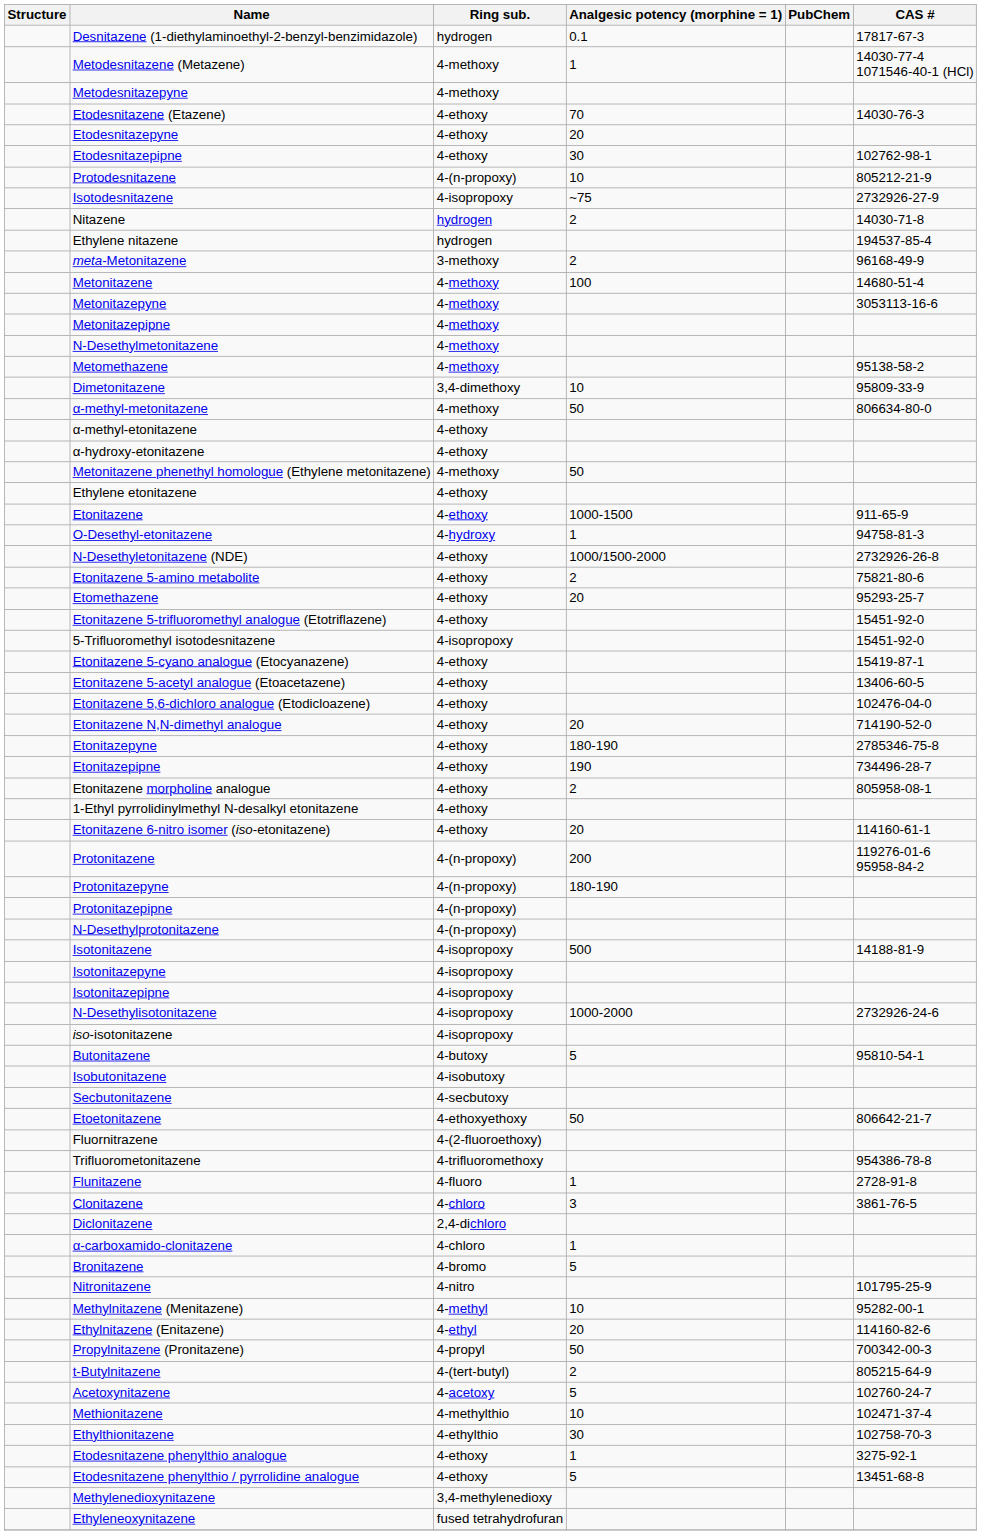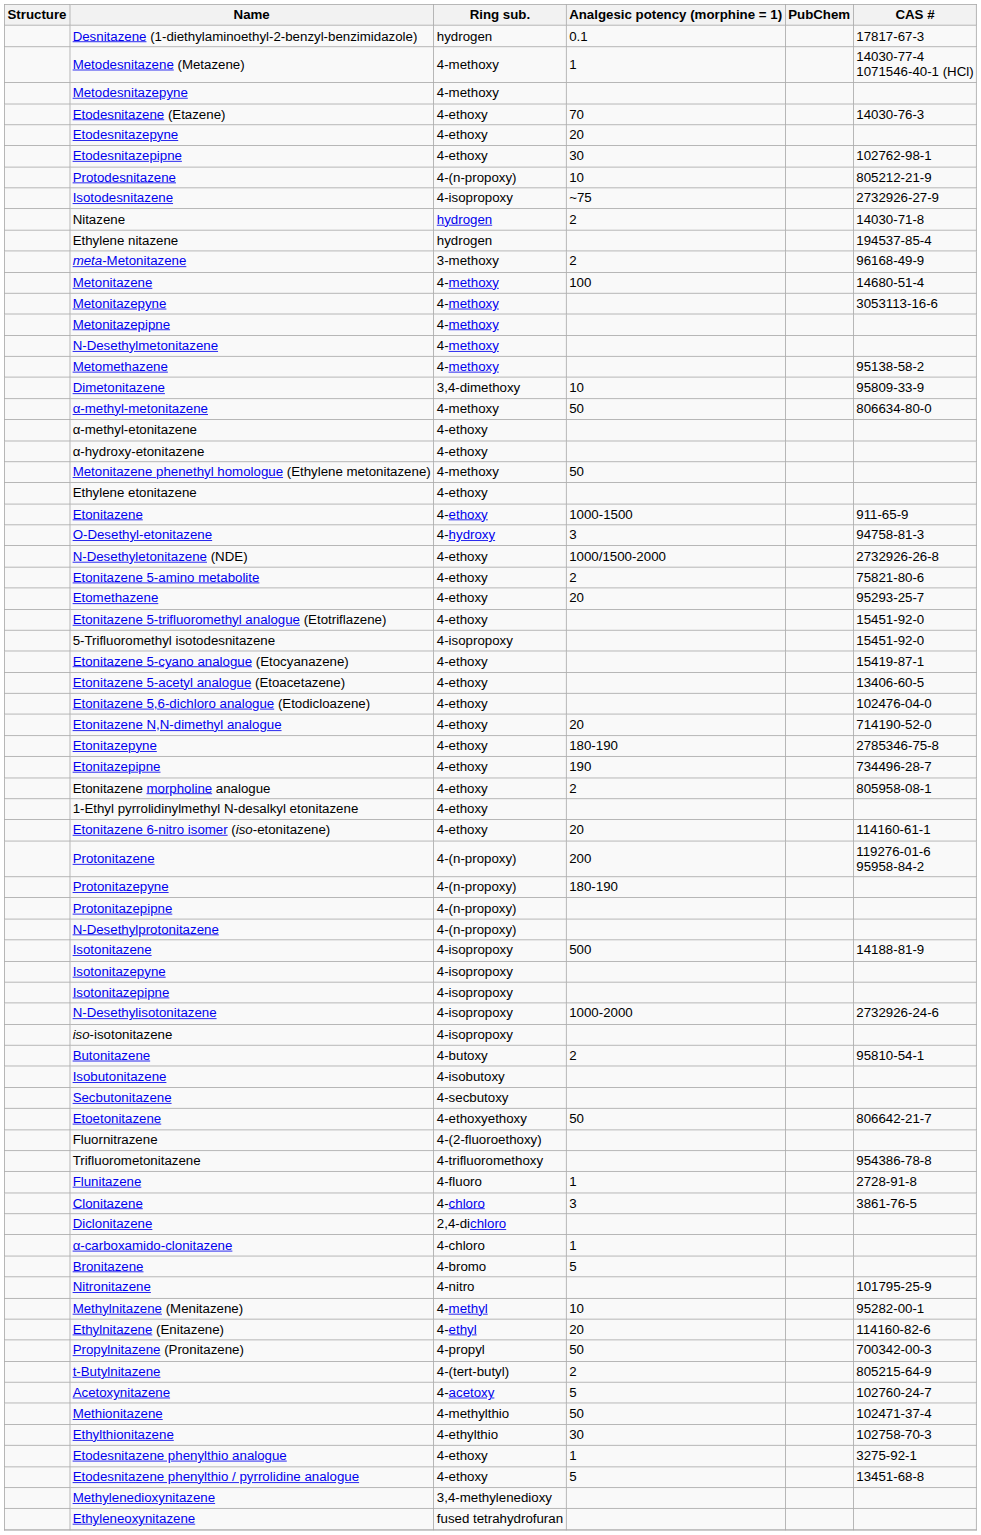 <table class="wikitable sticky-header sortable">
 <tr>
 <th>Structure</th>
 <th>Name</th>
 <th>Ring sub.</th>
 <th>Analgesic potency (morphine = 1)</th>
 <th>PubChem</th>
 <th>CAS #</th>
 </tr>
 <tr>
 <td></td>
 <td><a href='#'>Desnitazene</a> (1-diethylaminoethyl-2-benzyl-benzimidazole)</td>
 <td>hydrogen</td>
 <td>0.1</td>
 <td></td>
 <td>17817-67-3</td>
 </tr>
 <tr>
 <td></td>
 <td><a href='#'>Metodesnitazene</a> (Metazene)</td>
 <td>4-methoxy</td>
 <td>1</td>
 <td></td>
 <td>14030-77-4<br>1071546-40-1 (HCl)</td>
 </tr>
 <tr>
 <td></td>
 <td><a href='#'>Metodesnitazepyne</a></td>
 <td>4-methoxy</td>
 <td></td>
 <td></td>
 <td></td>
 </tr>
 <tr>
 <td></td>
 <td><a href='#'>Etodesnitazene</a> (Etazene)</td>
 <td>4-ethoxy</td>
 <td>70</td>
 <td></td>
 <td>14030-76-3</td>
 </tr>
 <tr>
 <td></td>
 <td><a href='#'>Etodesnitazepyne</a></td>
 <td>4-ethoxy</td>
 <td>20</td>
 <td></td>
 <td></td>
 </tr>
 <tr>
 <td></td>
 <td><a href='#'>Etodesnitazepipne</a></td>
 <td>4-ethoxy</td>
 <td>30</td>
 <td></td>
 <td>102762-98-1</td>
 </tr>
 <tr>
 <td></td>
 <td><a href='#'>Protodesnitazene</a></td>
 <td>4-(n-propoxy)</td>
 <td>10</td>
 <td></td>
 <td>805212-21-9</td>
 </tr>
 <tr>
 <td></td>
 <td><a href='#'>Isotodesnitazene</a></td>
 <td>4-isopropoxy</td>
 <td>~75</td>
 <td></td>
 <td>2732926-27-9</td>
 </tr>
 <tr>
 <td></td>
 <td>Nitazene</td>
 <td><a href='#'>hydrogen</a></td>
 <td>2</td>
 <td></td>
 <td>14030-71-8</td>
 </tr>
 <tr>
 <td></td>
 <td>Ethylene nitazene</td>
 <td>hydrogen</td>
 <td></td>
 <td></td>
 <td>194537-85-4</td>
 </tr>
 <tr>
 <td></td>
 <td><a href='#'><em>meta</em>-Metonitazene</a></td>
 <td>3-methoxy</td>
 <td>2</td>
 <td></td>
 <td>96168-49-9</td>
 </tr>
 <tr>
 <td></td>
 <td><a href='#'>Metonitazene</a></td>
 <td>4-<a href='#'>methoxy</a></td>
 <td>100</td>
 <td></td>
 <td>14680-51-4</td>
 </tr>
 <tr>
 <td></td>
 <td><a href='#'>Metonitazepyne</a></td>
 <td>4-<a href='#'>methoxy</a></td>
 <td></td>
 <td></td>
 <td>3053113-16-6</td>
 </tr>
 <tr>
 <td></td>
 <td><a href='#'>Metonitazepipne</a></td>
 <td>4-<a href='#'>methoxy</a></td>
 <td></td>
 <td></td>
 <td></td>
 </tr>
 <tr>
 <td></td>
 <td><a href='#'>N-Desethylmetonitazene</a></td>
 <td>4-<a href='#'>methoxy</a></td>
 <td></td>
 <td></td>
 <td></td>
 </tr>
 <tr>
 <td></td>
 <td><a href='#'>Metomethazene</a></td>
 <td>4-<a href='#'>methoxy</a></td>
 <td></td>
 <td></td>
 <td>95138-58-2</td>
 </tr>
 <tr>
 <td></td>
 <td><a href='#'>Dimetonitazene</a></td>
 <td>3,4-dimethoxy</td>
 <td>10</td>
 <td></td>
 <td>95809-33-9</td>
 </tr>
 <tr>
 <td></td>
 <td><a href='#'>α-methyl-metonitazene</a></td>
 <td>4-methoxy</td>
 <td>50</td>
 <td></td>
 <td>806634-80-0</td>
 </tr>
 <tr>
 <td></td>
 <td>α-methyl-etonitazene</td>
 <td>4-ethoxy</td>
 <td></td>
 <td></td>
 <td></td>
 </tr>
 <tr>
 <td></td>
 <td>α-hydroxy-etonitazene</td>
 <td>4-ethoxy</td>
 <td></td>
 <td></td>
 <td></td>
 </tr>
 <tr>
 <td></td>
 <td><a href='#'>Metonitazene phenethyl homologue</a> (Ethylene metonitazene)</td>
 <td>4-methoxy</td>
 <td>50</td>
 <td></td>
 <td></td>
 </tr>
 <tr>
 <td></td>
 <td>Ethylene etonitazene</td>
 <td>4-ethoxy</td>
 <td></td>
 <td></td>
 <td></td>
 </tr>
 <tr>
 <td></td>
 <td><a href='#'>Etonitazene</a></td>
 <td>4-<a href='#'>ethoxy</a></td>
 <td>1000-1500</td>
 <td></td>
 <td>911-65-9</td>
 </tr>
 <tr>
 <td></td>
 <td><a href='#'>O-Desethyl-etonitazene</a></td>
 <td>4-<a href='#'>hydroxy</a></td>
-<td>1</td>
+<td>3</td>
 <td></td>
 <td>94758-81-3</td>
 </tr>
 <tr>
 <td></td>
 <td><a href='#'>N-Desethyletonitazene</a> (NDE)</td>
 <td>4-ethoxy</td>
 <td>1000/1500-2000</td>
 <td></td>
 <td>2732926-26-8</td>
 </tr>
 <tr>
 <td></td>
 <td><a href='#'>Etonitazene 5-amino metabolite</a></td>
 <td>4-ethoxy</td>
 <td>2</td>
 <td></td>
 <td>75821-80-6</td>
 </tr>
 <tr>
 <td></td>
 <td><a href='#'>Etomethazene</a></td>
 <td>4-ethoxy</td>
 <td>20</td>
 <td></td>
 <td>95293-25-7</td>
 </tr>
 <tr>
 <td></td>
 <td><a href='#'>Etonitazene 5-trifluoromethyl analogue</a> (Etotriflazene)</td>
 <td>4-ethoxy</td>
 <td></td>
 <td></td>
 <td>15451-92-0</td>
 </tr>
 <tr>
 <td></td>
 <td>5-Trifluoromethyl isotodesnitazene</td>
 <td>4-isopropoxy</td>
 <td></td>
 <td></td>
 <td>15451-92-0</td>
 </tr>
 <tr>
 <td></td>
 <td><a href='#'>Etonitazene 5-cyano analogue</a> (Etocyanazene) </td>
 <td>4-ethoxy</td>
 <td></td>
 <td></td>
 <td>15419-87-1</td>
 </tr>
 <tr>
 <td></td>
 <td><a href='#'>Etonitazene 5-acetyl analogue</a> (Etoacetazene) </td>
 <td>4-ethoxy</td>
 <td></td>
 <td></td>
 <td>13406-60-5</td>
 </tr>
 <tr>
 <td></td>
 <td><a href='#'>Etonitazene 5,6-dichloro analogue</a> (Etodicloazene)</td>
 <td>4-ethoxy</td>
 <td></td>
 <td></td>
 <td>102476-04-0</td>
 </tr>
 <tr>
 <td></td>
 <td><a href='#'>Etonitazene N,N-dimethyl analogue</a></td>
 <td>4-ethoxy</td>
 <td>20</td>
 <td></td>
 <td>714190-52-0</td>
 </tr>
 <tr>
 <td></td>
 <td><a href='#'>Etonitazepyne</a></td>
 <td>4-ethoxy</td>
 <td>180-190</td>
 <td></td>
 <td>2785346-75-8</td>
 </tr>
 <tr>
 <td></td>
 <td><a href='#'>Etonitazepipne</a></td>
 <td>4-ethoxy</td>
 <td>190 </td>
 <td></td>
 <td>734496-28-7</td>
 </tr>
 <tr>
 <td></td>
 <td>Etonitazene <a href='#'>morpholine</a> analogue</td>
 <td>4-ethoxy</td>
 <td>2</td>
 <td></td>
 <td>805958-08-1</td>
 </tr>
 <tr>
 <td></td>
 <td>1-Ethyl pyrrolidinylmethyl N-desalkyl etonitazene</td>
 <td>4-ethoxy</td>
 <td></td>
 <td></td>
 <td></td>
 </tr>
 <tr>
 <td></td>
 <td><a href='#'>Etonitazene 6-nitro isomer</a> (<em>iso</em>-etonitazene) </td>
 <td>4-ethoxy</td>
 <td>20</td>
 <td></td>
 <td>114160-61-1</td>
 </tr>
 <tr>
 <td></td>
 <td><a href='#'>Protonitazene</a></td>
 <td>4-(n-propoxy)</td>
 <td>200</td>
 <td></td>
 <td>119276-01-6<br>95958-84-2</td>
 </tr>
 <tr>
 <td></td>
 <td><a href='#'>Protonitazepyne</a></td>
 <td>4-(n-propoxy)</td>
 <td>180-190</td>
 <td></td>
 <td></td>
 </tr>
 <tr>
 <td></td>
 <td><a href='#'>Protonitazepipne</a></td>
 <td>4-(n-propoxy)</td>
 <td></td>
 <td></td>
 <td></td>
 </tr>
 <tr>
 <td></td>
 <td><a href='#'>N-Desethylprotonitazene</a></td>
 <td>4-(n-propoxy)</td>
 <td></td>
 <td></td>
 <td></td>
 </tr>
 <tr>
 <td></td>
 <td><a href='#'>Isotonitazene</a></td>
 <td>4-isopropoxy</td>
 <td>500</td>
 <td></td>
 <td>14188-81-9</td>
 </tr>
 <tr>
 <td></td>
 <td><a href='#'>Isotonitazepyne</a></td>
 <td>4-isopropoxy</td>
 <td></td>
 <td></td>
 <td></td>
 </tr>
 <tr>
 <td></td>
 <td><a href='#'>Isotonitazepipne</a></td>
 <td>4-isopropoxy</td>
 <td></td>
 <td></td>
 <td></td>
 </tr>
 <tr>
 <td></td>
 <td><a href='#'>N-Desethylisotonitazene</a></td>
 <td>4-isopropoxy</td>
 <td>1000-2000</td>
 <td></td>
 <td>2732926-24-6</td>
 </tr>
 <tr>
 <td></td>
 <td><em>iso</em>-isotonitazene</td>
 <td>4-isopropoxy</td>
 <td></td>
 <td></td>
 <td></td>
 </tr>
 <tr>
 <td></td>
 <td><a href='#'>Butonitazene</a></td>
 <td>4-butoxy</td>
-<td>5</td>
+<td>2</td>
 <td></td>
 <td>95810-54-1</td>
 </tr>
 <tr>
 <td></td>
 <td><a href='#'>Isobutonitazene</a></td>
 <td>4-isobutoxy</td>
 <td></td>
 <td></td>
 <td></td>
 </tr>
 <tr>
 <td></td>
 <td><a href='#'>Secbutonitazene</a></td>
 <td>4-secbutoxy</td>
 <td></td>
 <td></td>
 <td></td>
 </tr>
 <tr>
 <td></td>
 <td><a href='#'>Etoetonitazene</a></td>
 <td>4-ethoxyethoxy</td>
 <td>50</td>
 <td></td>
 <td>806642-21-7</td>
 </tr>
 <tr>
 <td></td>
 <td>Fluornitrazene </td>
 <td>4-(2-fluoroethoxy)</td>
 <td></td>
 <td></td>
 <td></td>
 </tr>
 <tr>
 <td></td>
 <td>Trifluorometonitazene</td>
 <td>4-trifluoromethoxy</td>
 <td></td>
 <td></td>
 <td>954386-78-8</td>
 </tr>
 <tr>
 <td></td>
 <td><a href='#'>Flunitazene</a></td>
 <td>4-fluoro</td>
 <td>1</td>
 <td></td>
 <td>2728-91-8</td>
 </tr>
 <tr>
 <td></td>
 <td><a href='#'>Clonitazene</a></td>
 <td>4-<a href='#'>chloro</a></td>
 <td>3</td>
 <td></td>
 <td>3861-76-5</td>
 </tr>
 <tr>
 <td></td>
 <td><a href='#'>Diclonitazene</a></td>
 <td>2,4-di<a href='#'>chloro</a></td>
 <td></td>
 <td></td>
 <td></td>
 </tr>
 <tr>
 <td></td>
 <td><a href='#'>α-carboxamido-clonitazene</a></td>
 <td>4-chloro</td>
 <td>1</td>
 <td></td>
 <td></td>
 </tr>
 <tr>
 <td></td>
 <td><a href='#'>Bronitazene</a></td>
 <td>4-bromo</td>
 <td>5</td>
 <td></td>
 <td></td>
 </tr>
 <tr>
 <td></td>
 <td><a href='#'>Nitronitazene</a></td>
 <td>4-nitro</td>
 <td></td>
 <td></td>
 <td>101795-25-9</td>
 </tr>
 <tr>
 <td></td>
 <td><a href='#'>Methylnitazene</a> (Menitazene)</td>
 <td>4-<a href='#'>methyl</a></td>
 <td>10</td>
 <td></td>
 <td>95282-00-1</td>
 </tr>
 <tr>
 <td></td>
 <td><a href='#'>Ethylnitazene</a> (Enitazene)</td>
 <td>4-<a href='#'>ethyl</a></td>
 <td>20</td>
 <td></td>
 <td>114160-82-6</td>
 </tr>
 <tr>
 <td></td>
 <td><a href='#'>Propylnitazene</a> (Pronitazene)</td>
 <td>4-propyl</td>
 <td>50</td>
 <td></td>
 <td>700342-00-3</td>
 </tr>
 <tr>
 <td></td>
 <td><a href='#'>t-Butylnitazene</a></td>
 <td>4-(tert-butyl)</td>
 <td>2</td>
 <td></td>
 <td>805215-64-9</td>
 </tr>
 <tr>
 <td></td>
 <td><a href='#'>Acetoxynitazene</a></td>
 <td>4-<a href='#'>acetoxy</a></td>
 <td>5</td>
 <td></td>
 <td>102760-24-7</td>
 </tr>
 <tr>
 <td></td>
 <td><a href='#'>Methionitazene</a></td>
 <td>4-methylthio</td>
-<td>10</td>
+<td>50</td>
 <td></td>
 <td>102471-37-4</td>
 </tr>
 <tr>
 <td></td>
 <td><a href='#'>Ethylthionitazene</a></td>
 <td>4-ethylthio</td>
 <td>30</td>
 <td></td>
 <td>102758-70-3</td>
 </tr>
 <tr>
 <td></td>
 <td><a href='#'>Etodesnitazene phenylthio analogue</a></td>
 <td>4-ethoxy</td>
 <td>1</td>
 <td></td>
 <td>3275-92-1</td>
 </tr>
 <tr>
 <td></td>
 <td><a href='#'>Etodesnitazene phenylthio / pyrrolidine analogue</a></td>
 <td>4-ethoxy</td>
 <td>5</td>
 <td></td>
 <td>13451-68-8</td>
 </tr>
 <tr>
 <td></td>
 <td><a href='#'>Methylenedioxynitazene</a></td>
 <td>3,4-methylenedioxy</td>
 <td></td>
 <td></td>
 <td></td>
 </tr>
 <tr>
 <td></td>
 <td><a href='#'>Ethyleneoxynitazene</a></td>
 <td>fused tetrahydrofuran</td>
 <td></td>
 <td></td>
 <td></td>
 </tr>
 <tr>
 </tr>
 </table>
